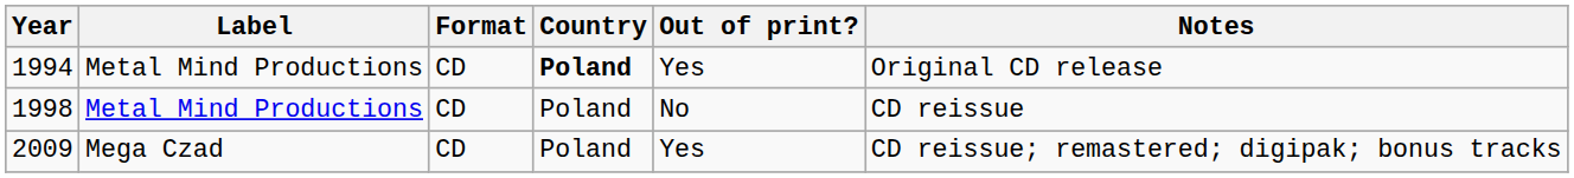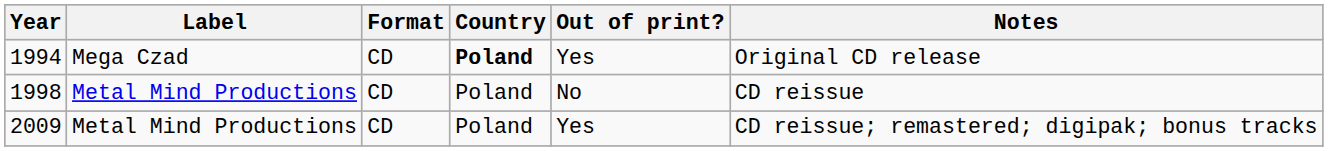 <table class="wikitable">
 <tr>
 <th>Year</th>
 <th>Label</th>
 <th>Format</th>
 <th>Country</th>
 <th>Out of print?</th>
 <th>Notes</th>
 </tr>
 <tr>
 <td>1994</td>
-<td>Metal Mind Productions</td>
+<td>Mega Czad</td>
 <td>CD</td>
 <td><strong>Poland</strong></td>
 <td>Yes</td>
 <td>Original CD release</td>
 </tr>
 <tr>
 <td>1998</td>
 <td><a href='#'>Metal Mind Productions</a></td>
 <td>CD</td>
 <td>Poland</td>
 <td>No</td>
 <td>CD reissue</td>
 </tr>
 <tr>
 <td>2009</td>
-<td>Mega Czad</td>
+<td>Metal Mind Productions</td>
 <td>CD</td>
 <td>Poland</td>
 <td>Yes</td>
 <td>CD reissue; remastered; digipak; bonus tracks</td>
 </tr>
 </table>
